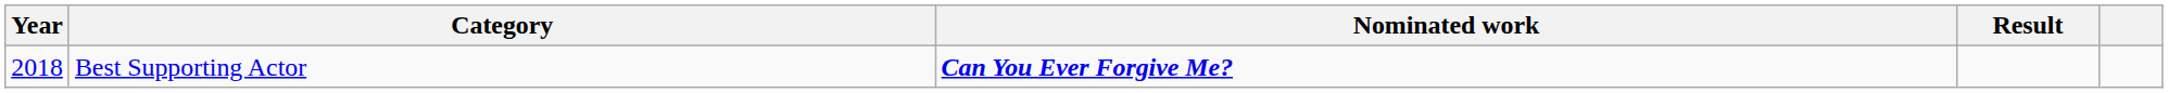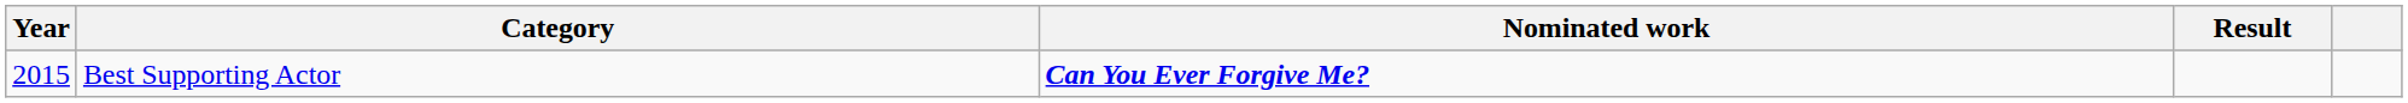 <table class=wikitable>
 <tr>
 <th scope="col" style="width:1em;">Year</th>
 <th scope="col" style="width:33em;">Category</th>
 <th scope="col" style="width:39em;">Nominated work</th>
 <th scope="col" style="width:5em;">Result</th>
 <th scope="col" style="width:2em;"></th>
 </tr>
 <tr>
-<td><a href='#'>2018</a></td>
+<td><a href='#'>2015</a></td>
 <td><a href='#'>Best Supporting Actor</a></td>
 <td><strong><em><a href='#'>Can You Ever Forgive Me?</a></em></strong></td>
 <td></td>
 <td style="text-align:center;"></td>
 </tr>
 </table>
